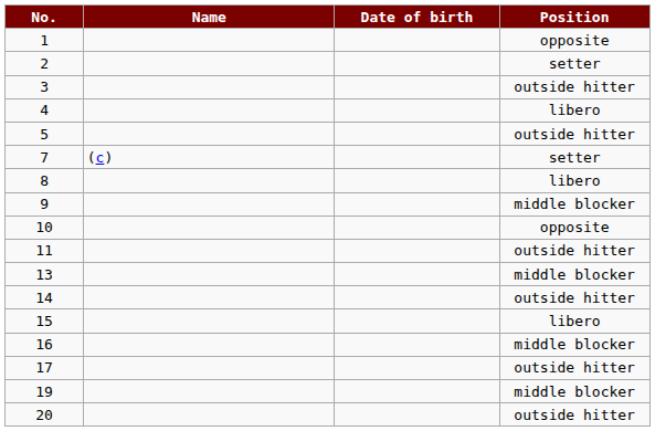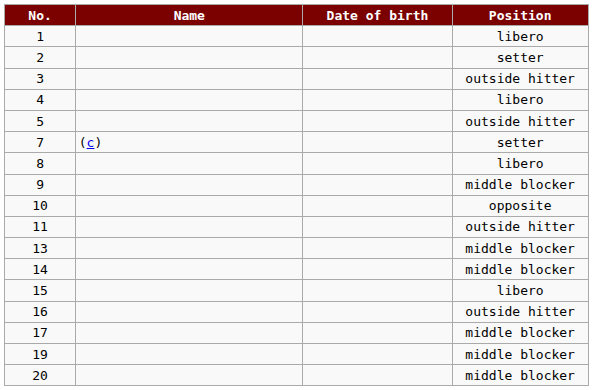 <table class="wikitable sortable" style="font-size:100%; text-align:center;">
 <tr>
 <th style="color:#FFFFFF; background-color:#7b0101; width:5em">No.</th>
 <th style="color:#FFFFFF; background-color:#7b0101; width:17em">Name</th>
 <th style="color:#FFFFFF; background-color:#7b0101; width:11em">Date of birth</th>
 <th style="color:#FFFFFF; background-color:#7b0101; width:10em">Position</th>
 </tr>
 <tr>
 <td>1</td>
 <td align=left> </td>
 <td align=right></td>
-<td>opposite</td>
+<td>libero</td>
 </tr>
 <tr>
 <td>2</td>
 <td align=left> </td>
 <td align=right></td>
 <td>setter</td>
 </tr>
 <tr>
 <td>3</td>
 <td align=left> </td>
 <td align=right></td>
 <td>outside hitter</td>
 </tr>
 <tr>
 <td>4</td>
 <td align=left> </td>
 <td align=right></td>
 <td>libero</td>
 </tr>
 <tr>
 <td>5</td>
 <td align=left> </td>
 <td align=right></td>
 <td>outside hitter</td>
 </tr>
 <tr>
 <td>7</td>
 <td align=left>  (<a href='#'>c</a>)</td>
 <td align=right></td>
 <td>setter</td>
 </tr>
 <tr>
 <td>8</td>
 <td align=left> </td>
 <td align=right></td>
 <td>libero</td>
 </tr>
 <tr>
 <td>9</td>
 <td align=left> </td>
 <td align=right></td>
 <td>middle blocker</td>
 </tr>
 <tr>
 <td>10</td>
 <td align=left> </td>
 <td align=right></td>
 <td>opposite</td>
 </tr>
 <tr>
 <td>11</td>
 <td align=left> </td>
 <td align=right></td>
 <td>outside hitter</td>
 </tr>
 <tr>
 <td>13</td>
 <td align=left> </td>
 <td align=right></td>
 <td>middle blocker</td>
 </tr>
 <tr>
 <td>14</td>
 <td align=left> </td>
 <td align=right></td>
-<td>outside hitter</td>
+<td>middle blocker</td>
 </tr>
 <tr>
 <td>15</td>
 <td align=left> </td>
 <td align=right></td>
 <td>libero</td>
 </tr>
 <tr>
 <td>16</td>
 <td align=left> </td>
 <td align=right></td>
-<td>middle blocker</td>
+<td>outside hitter</td>
 </tr>
 <tr>
 <td>17</td>
 <td align=left> </td>
 <td align=right></td>
-<td>outside hitter</td>
+<td>middle blocker</td>
 </tr>
 <tr>
 <td>19</td>
 <td align=left> </td>
 <td align=right></td>
 <td>middle blocker</td>
 </tr>
 <tr>
 <td>20</td>
 <td align=left> </td>
 <td align=right></td>
-<td>outside hitter</td>
+<td>middle blocker</td>
 </tr>
 <tr>
 </tr>
 </table>
